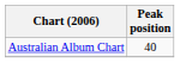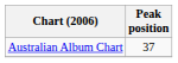 <table class="wikitable">
 <tr>
 <th align="left">Chart (2006)</th>
 <th align="left">Peak<br>position</th>
 </tr>
 <tr>
 <td align="left"><a href='#'>Australian Album Chart</a></td>
-<td align="center">40</td>
+<td align="center">37</td>
 </tr>
 <tr>
 </tr>
 </table>
